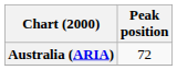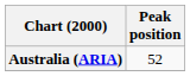 <table class="wikitable sortable plainrowheaders" style="text-align:center">
 <tr>
 <th scope="col">Chart (2000)</th>
 <th scope="col">Peak<br>position</th>
 </tr>
 <tr>
 <th scope="row">Australia (<a href='#'>ARIA</a>)</th>
-<td>72</td>
+<td>52</td>
 </tr>
 <tr>
 </tr>
 <tr>
 </tr>
 <tr>
 </tr>
 <tr>
 </tr>
 <tr>
 </tr>
 </table>
